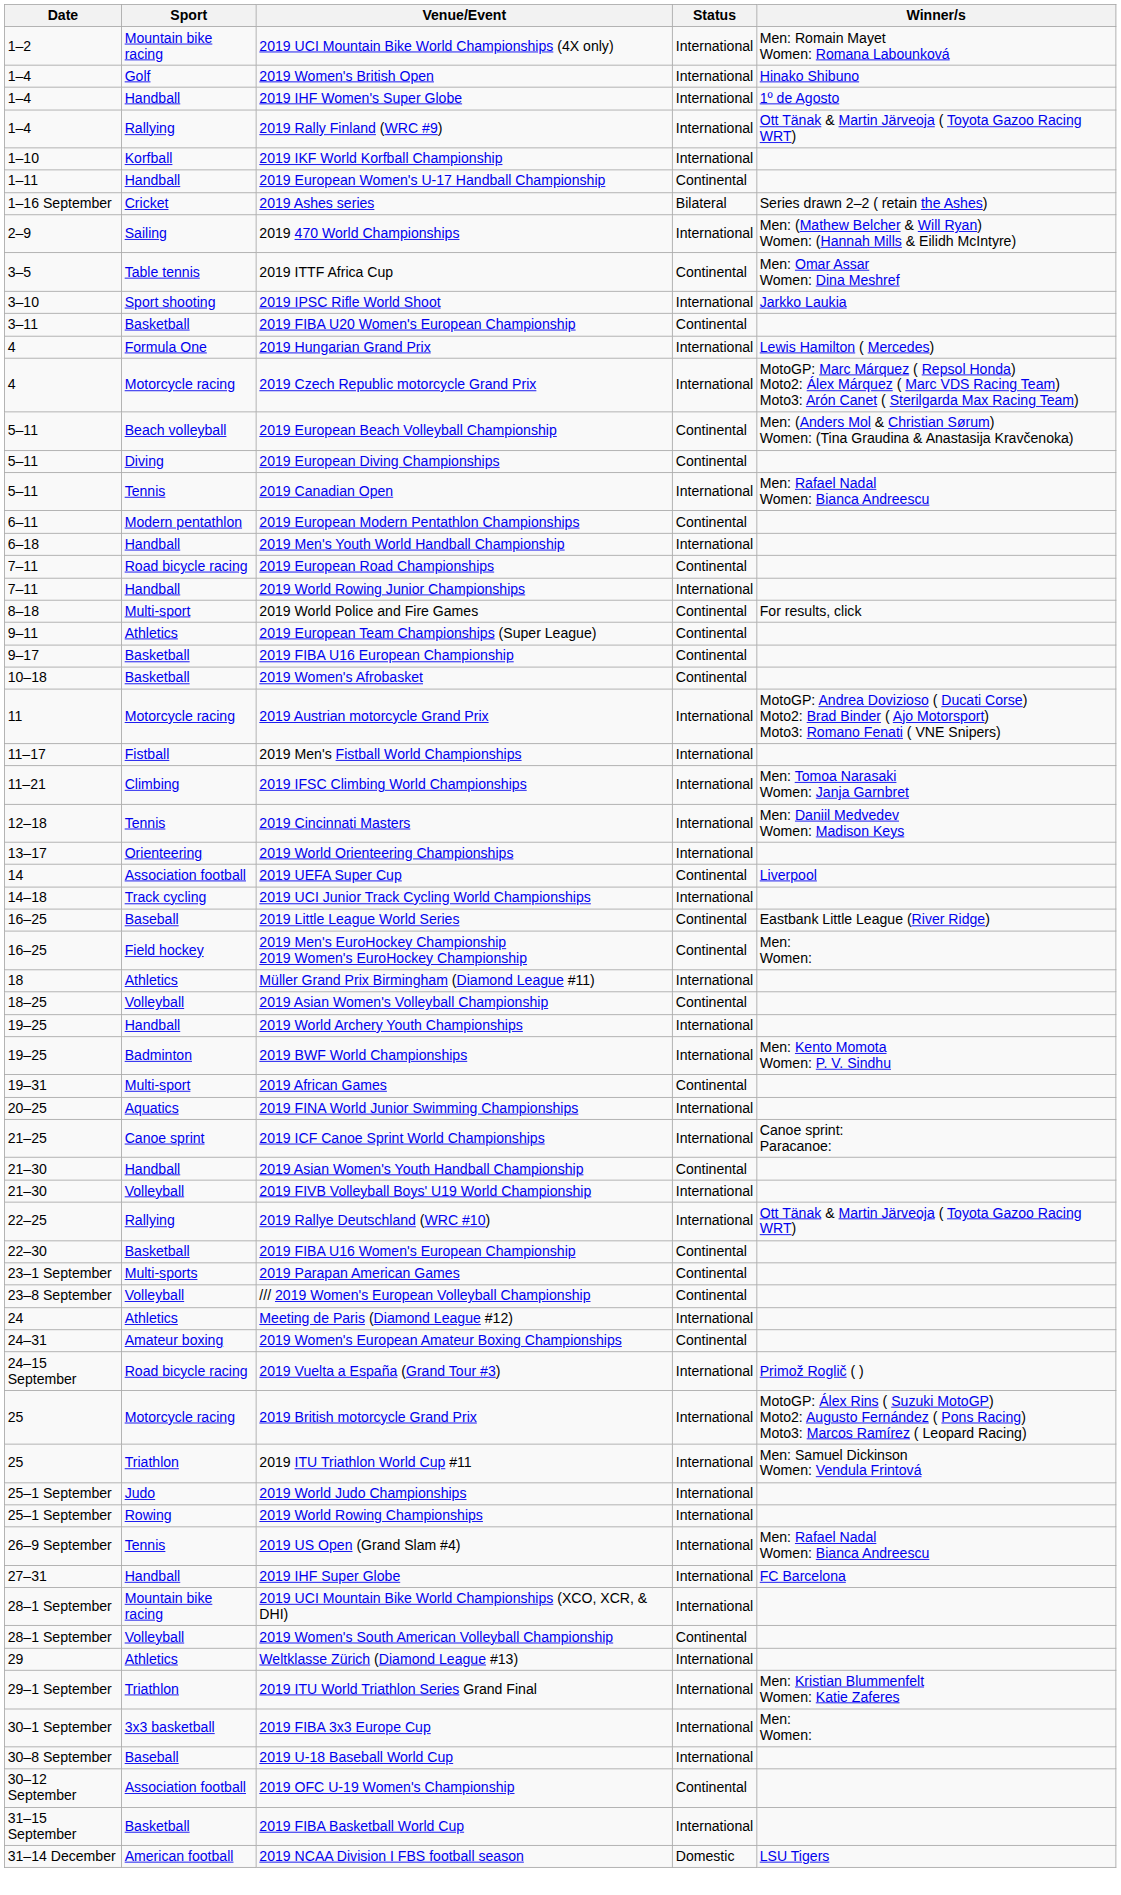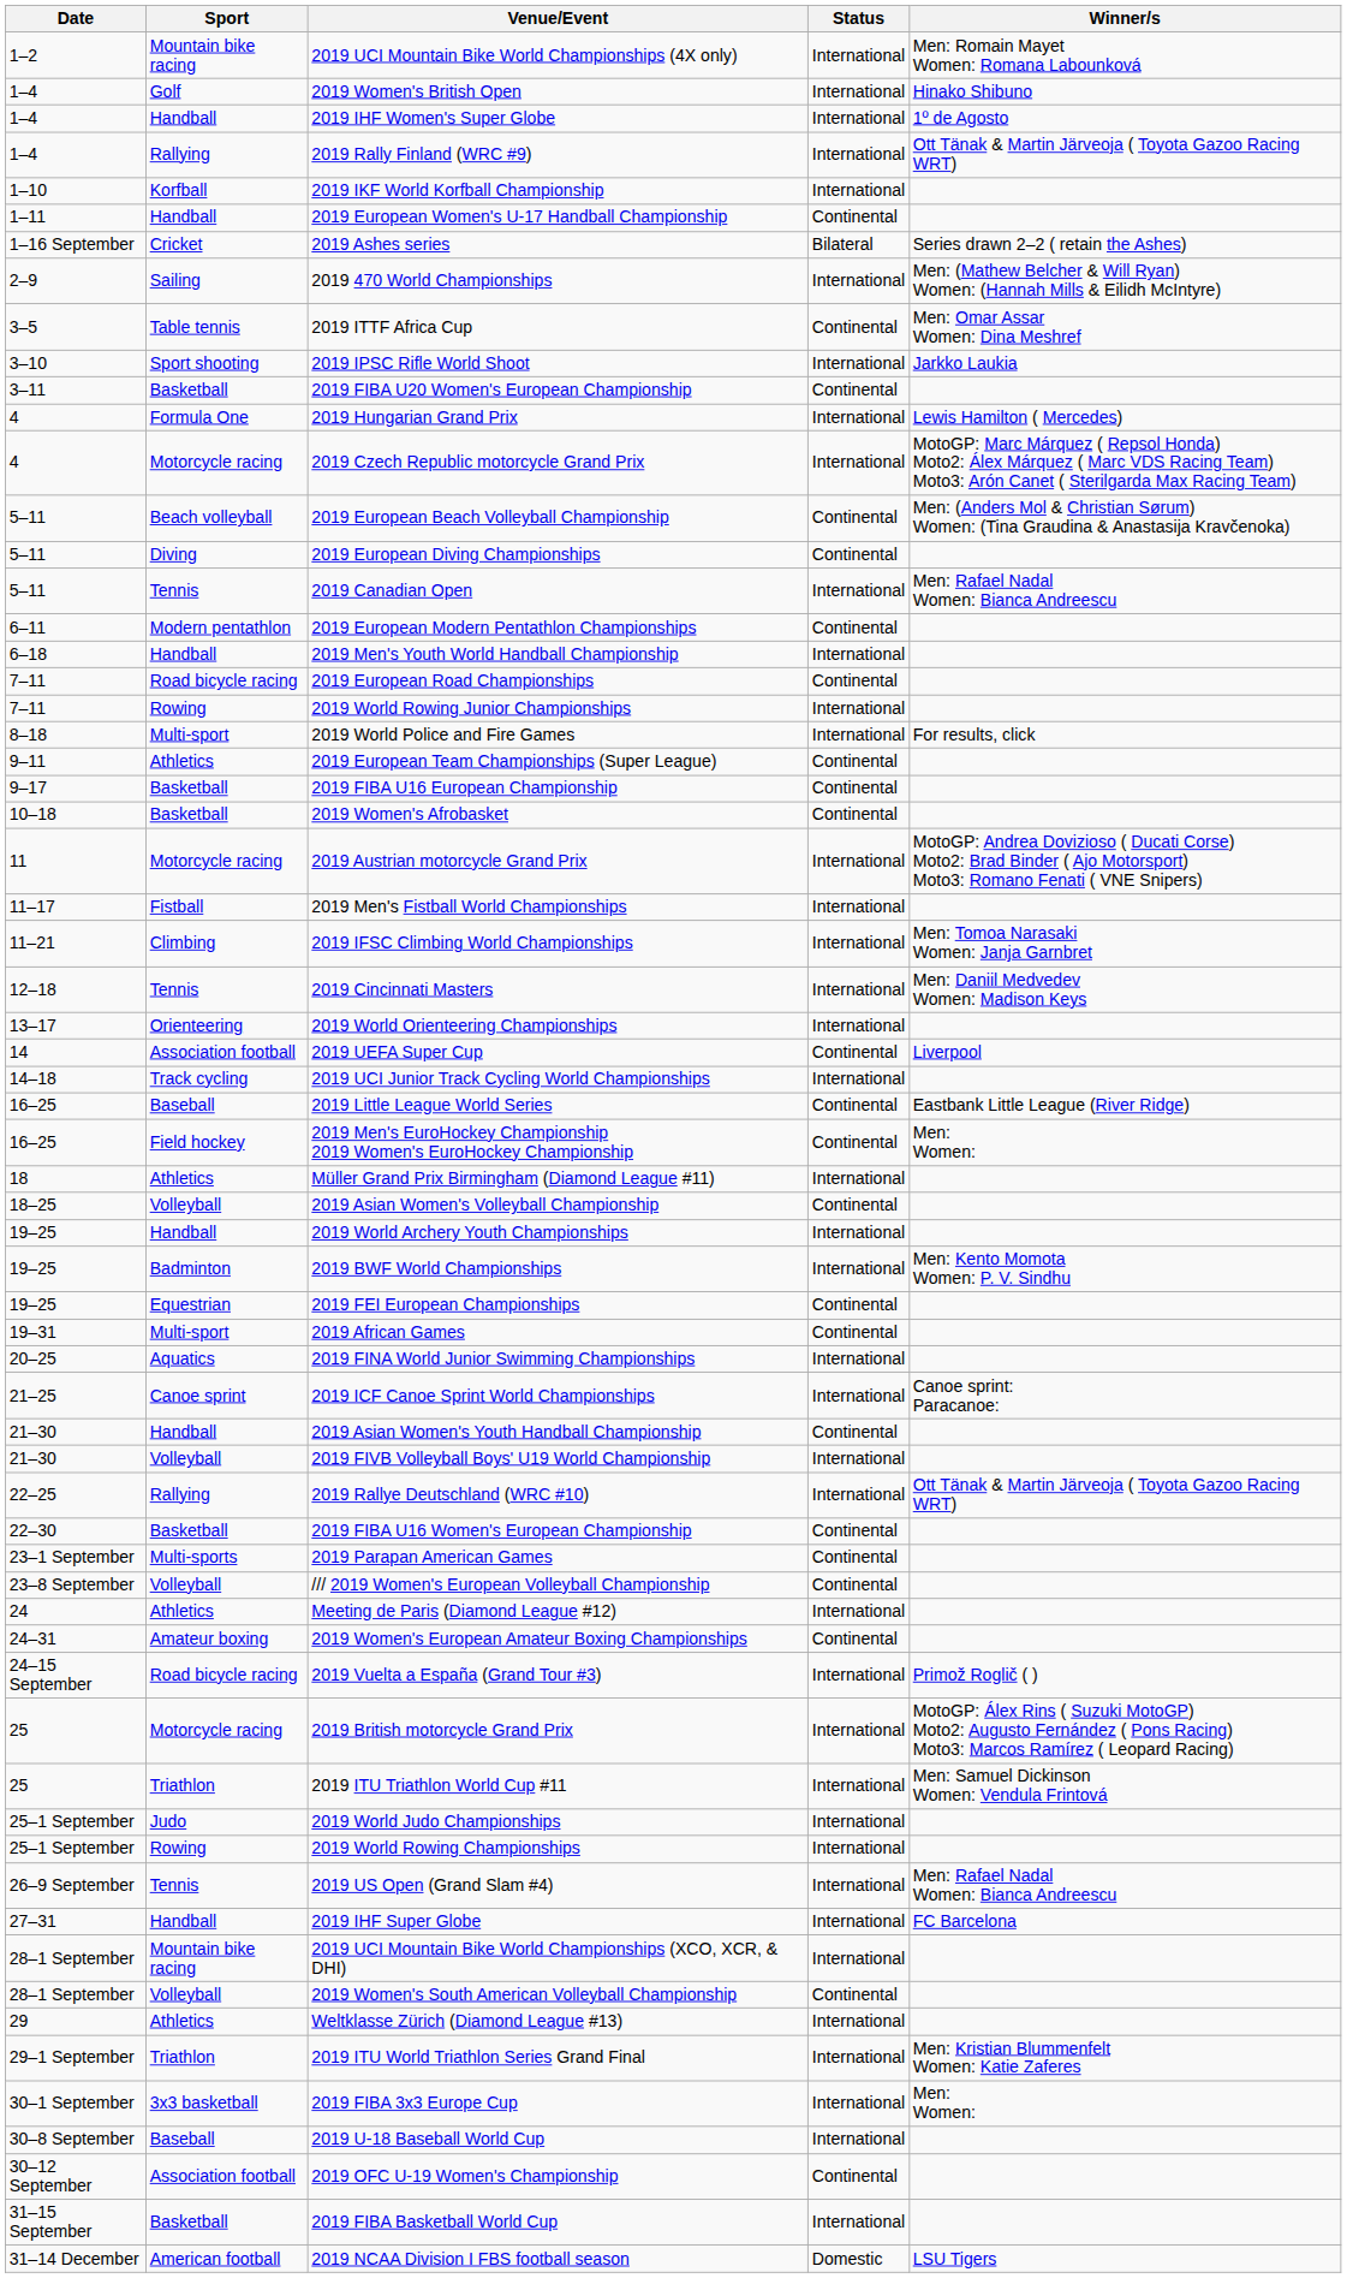 <table class="wikitable sortable" | width="100%">
 <tr>
 <th>Date</th>
 <th>Sport</th>
 <th>Venue/Event</th>
 <th>Status</th>
 <th>Winner/s</th>
 </tr>
 <tr>
 <td>1–2</td>
 <td><a href='#'>Mountain bike racing</a></td>
 <td> <a href='#'>2019 UCI Mountain Bike World Championships</a> (4X only)</td>
 <td>International</td>
 <td>Men:  Romain Mayet<br>Women:  <a href='#'>Romana Labounková</a></td>
 </tr>
 <tr>
 <td>1–4</td>
 <td><a href='#'>Golf</a></td>
 <td> <a href='#'>2019 Women's British Open</a></td>
 <td>International</td>
 <td> <a href='#'>Hinako Shibuno</a></td>
 </tr>
 <tr>
 <td>1–4</td>
 <td><a href='#'>Handball</a></td>
 <td> <a href='#'>2019 IHF Women's Super Globe</a></td>
 <td>International</td>
 <td> <a href='#'>1º de Agosto</a></td>
 </tr>
 <tr>
 <td>1–4</td>
 <td><a href='#'>Rallying</a></td>
 <td> <a href='#'>2019 Rally Finland</a> (<a href='#'>WRC #9</a>)</td>
 <td>International</td>
 <td> <a href='#'>Ott Tänak</a> & <a href='#'>Martin Järveoja</a> ( <a href='#'>Toyota Gazoo Racing WRT</a>)</td>
 </tr>
 <tr>
 <td>1–10</td>
 <td><a href='#'>Korfball</a></td>
 <td> <a href='#'>2019 IKF World Korfball Championship</a></td>
 <td>International</td>
 <td></td>
 </tr>
 <tr>
 <td>1–11</td>
 <td><a href='#'>Handball</a></td>
 <td> <a href='#'>2019 European Women's U-17 Handball Championship</a></td>
 <td>Continental</td>
 <td></td>
 </tr>
 <tr>
 <td>1–16 September</td>
 <td><a href='#'>Cricket</a></td>
 <td> <a href='#'>2019 Ashes series</a></td>
 <td>Bilateral</td>
 <td>Series drawn 2–2 ( retain <a href='#'>the Ashes</a>)</td>
 </tr>
 <tr>
 <td>2–9</td>
 <td><a href='#'>Sailing</a></td>
 <td> 2019 <a href='#'>470 World Championships</a></td>
 <td>International</td>
 <td>Men:  (<a href='#'>Mathew Belcher</a> & <a href='#'>Will Ryan</a>)<br>Women:  (<a href='#'>Hannah Mills</a> & Eilidh McIntyre)</td>
 </tr>
 <tr>
 <td>3–5</td>
 <td><a href='#'>Table tennis</a></td>
 <td> 2019 ITTF Africa Cup</td>
 <td>Continental</td>
 <td>Men:  <a href='#'>Omar Assar</a><br>Women:  <a href='#'>Dina Meshref</a></td>
 </tr>
 <tr>
 <td>3–10</td>
 <td><a href='#'>Sport shooting</a></td>
 <td> <a href='#'>2019 IPSC Rifle World Shoot</a></td>
 <td>International</td>
 <td> <a href='#'>Jarkko Laukia</a></td>
 </tr>
 <tr>
 <td>3–11</td>
 <td><a href='#'>Basketball</a></td>
 <td> <a href='#'>2019 FIBA U20 Women's European Championship</a></td>
 <td>Continental</td>
 <td></td>
 </tr>
 <tr>
 <td>4</td>
 <td><a href='#'>Formula One</a></td>
 <td> <a href='#'>2019 Hungarian Grand Prix</a></td>
 <td>International</td>
 <td> <a href='#'>Lewis Hamilton</a> ( <a href='#'>Mercedes</a>)</td>
 </tr>
 <tr>
 <td>4</td>
 <td><a href='#'>Motorcycle racing</a></td>
 <td> <a href='#'>2019 Czech Republic motorcycle Grand Prix</a></td>
 <td>International</td>
 <td>MotoGP:  <a href='#'>Marc Márquez</a> ( <a href='#'>Repsol Honda</a>)<br>Moto2:  <a href='#'>Álex Márquez</a> ( <a href='#'>Marc VDS Racing Team</a>)<br>Moto3:  <a href='#'>Arón Canet</a> ( <a href='#'>Sterilgarda Max Racing Team</a>)</td>
 </tr>
 <tr>
 <td>5–11</td>
 <td><a href='#'>Beach volleyball</a></td>
 <td> <a href='#'>2019 European Beach Volleyball Championship</a></td>
 <td>Continental</td>
 <td>Men:  (<a href='#'>Anders Mol</a> & <a href='#'>Christian Sørum</a>)<br>Women:  (Tina Graudina & Anastasija Kravčenoka)</td>
 </tr>
 <tr>
 <td>5–11</td>
 <td><a href='#'>Diving</a></td>
 <td> <a href='#'>2019 European Diving Championships</a></td>
 <td>Continental</td>
 <td></td>
 </tr>
 <tr>
 <td>5–11</td>
 <td><a href='#'>Tennis</a></td>
 <td> <a href='#'>2019 Canadian Open</a></td>
 <td>International</td>
 <td>Men:  <a href='#'>Rafael Nadal</a><br>Women:  <a href='#'>Bianca Andreescu</a></td>
 </tr>
 <tr>
 <td>6–11</td>
 <td><a href='#'>Modern pentathlon</a></td>
 <td> <a href='#'>2019 European Modern Pentathlon Championships</a></td>
 <td>Continental</td>
 <td></td>
 </tr>
 <tr>
 <td>6–18</td>
 <td><a href='#'>Handball</a></td>
 <td> <a href='#'>2019 Men's Youth World Handball Championship</a></td>
 <td>International</td>
 <td></td>
 </tr>
 <tr>
 <td>7–11</td>
 <td><a href='#'>Road bicycle racing</a></td>
 <td> <a href='#'>2019 European Road Championships</a></td>
 <td>Continental</td>
 <td></td>
 </tr>
 <tr>
 <td>7–11</td>
-<td><a href='#'>Handball</a></td>
+<td><a href='#'>Rowing</a></td>
 <td> <a href='#'>2019 World Rowing Junior Championships</a></td>
 <td>International</td>
 <td></td>
 </tr>
 <tr>
 <td>8–18</td>
 <td><a href='#'>Multi-sport</a></td>
 <td> 2019 World Police and Fire Games</td>
-<td>Continental</td>
+<td>International</td>
 <td>For results, click </td>
 </tr>
 <tr>
 <td>9–11</td>
 <td><a href='#'>Athletics</a></td>
 <td> <a href='#'>2019 European Team Championships</a> (Super League)</td>
 <td>Continental</td>
 <td></td>
 </tr>
 <tr>
 <td>9–17</td>
 <td><a href='#'>Basketball</a></td>
 <td> <a href='#'>2019 FIBA U16 European Championship</a></td>
 <td>Continental</td>
 <td></td>
 </tr>
 <tr>
 <td>10–18</td>
 <td><a href='#'>Basketball</a></td>
 <td> <a href='#'>2019 Women's Afrobasket</a></td>
 <td>Continental</td>
 <td></td>
 </tr>
 <tr>
 <td>11</td>
 <td><a href='#'>Motorcycle racing</a></td>
 <td> <a href='#'>2019 Austrian motorcycle Grand Prix</a></td>
 <td>International</td>
 <td>MotoGP:  <a href='#'>Andrea Dovizioso</a> ( <a href='#'>Ducati Corse</a>)<br>Moto2:  <a href='#'>Brad Binder</a> ( <a href='#'>Ajo Motorsport</a>)<br>Moto3:  <a href='#'>Romano Fenati</a> ( VNE Snipers)</td>
 </tr>
 <tr>
 <td>11–17</td>
 <td><a href='#'>Fistball</a></td>
 <td> 2019 Men's <a href='#'>Fistball World Championships</a></td>
 <td>International</td>
 <td></td>
 </tr>
 <tr>
 <td>11–21</td>
 <td><a href='#'>Climbing</a></td>
 <td> <a href='#'>2019 IFSC Climbing World Championships</a></td>
 <td>International</td>
 <td>Men:  <a href='#'>Tomoa Narasaki</a><br>Women:  <a href='#'>Janja Garnbret</a></td>
 </tr>
 <tr>
 <td>12–18</td>
 <td><a href='#'>Tennis</a></td>
 <td> <a href='#'>2019 Cincinnati Masters</a></td>
 <td>International</td>
 <td>Men:  <a href='#'>Daniil Medvedev</a><br>Women:  <a href='#'>Madison Keys</a></td>
 </tr>
 <tr>
 <td>13–17</td>
 <td><a href='#'>Orienteering</a></td>
 <td> <a href='#'>2019 World Orienteering Championships</a></td>
 <td>International</td>
 <td></td>
 </tr>
 <tr>
 <td>14</td>
 <td><a href='#'>Association football</a></td>
 <td> <a href='#'>2019 UEFA Super Cup</a></td>
 <td>Continental</td>
 <td> <a href='#'>Liverpool</a></td>
 </tr>
 <tr>
 <td>14–18</td>
 <td><a href='#'>Track cycling</a></td>
 <td> <a href='#'>2019 UCI Junior Track Cycling World Championships</a></td>
 <td>International</td>
 <td></td>
 </tr>
 <tr>
 <td>16–25</td>
 <td><a href='#'>Baseball</a></td>
 <td> <a href='#'>2019 Little League World Series</a></td>
 <td>Continental</td>
 <td> Eastbank Little League (<a href='#'>River Ridge</a>)</td>
 </tr>
 <tr>
 <td>16–25</td>
 <td><a href='#'>Field hockey</a></td>
 <td> <a href='#'>2019 Men's EuroHockey Championship</a><br> <a href='#'>2019 Women's EuroHockey Championship</a></td>
 <td>Continental</td>
 <td>Men: <br>Women: </td>
 </tr>
 <tr>
 <td>18</td>
 <td><a href='#'>Athletics</a></td>
 <td> <a href='#'>Müller Grand Prix Birmingham</a> (<a href='#'>Diamond League</a> #11)</td>
 <td>International</td>
 <td></td>
 </tr>
 <tr>
 <td>18–25</td>
 <td><a href='#'>Volleyball</a></td>
 <td> <a href='#'>2019 Asian Women's Volleyball Championship</a></td>
 <td>Continental</td>
 <td></td>
 </tr>
 <tr>
 <td>19–25</td>
 <td><a href='#'>Handball</a></td>
 <td> <a href='#'>2019 World Archery Youth Championships</a></td>
 <td>International</td>
 <td></td>
 </tr>
 <tr>
 <td>19–25</td>
 <td><a href='#'>Badminton</a></td>
 <td> <a href='#'>2019 BWF World Championships</a></td>
 <td>International</td>
 <td>Men:  <a href='#'>Kento Momota</a><br>Women:  <a href='#'>P. V. Sindhu</a></td>
+</tr>
+<tr>
+<td>19–25</td>
+<td><a href='#'>Equestrian</a></td>
+<td> <a href='#'>2019 FEI European Championships</a></td>
+<td>Continental</td>
+<td></td>
 </tr>
 <tr>
 <td>19–31</td>
 <td><a href='#'>Multi-sport</a></td>
 <td> <a href='#'>2019 African Games</a></td>
 <td>Continental</td>
 <td></td>
 </tr>
 <tr>
 <td>20–25</td>
 <td><a href='#'>Aquatics</a></td>
 <td> <a href='#'>2019 FINA World Junior Swimming Championships</a></td>
 <td>International</td>
 <td></td>
 </tr>
 <tr>
 <td>21–25</td>
 <td><a href='#'>Canoe sprint</a></td>
 <td> <a href='#'>2019 ICF Canoe Sprint World Championships</a></td>
 <td>International</td>
 <td>Canoe sprint: <br>Paracanoe: </td>
 </tr>
 <tr>
 <td>21–30</td>
 <td><a href='#'>Handball</a></td>
 <td> <a href='#'>2019 Asian Women's Youth Handball Championship</a></td>
 <td>Continental</td>
 <td></td>
 </tr>
 <tr>
 <td>21–30</td>
 <td><a href='#'>Volleyball</a></td>
 <td> <a href='#'>2019 FIVB Volleyball Boys' U19 World Championship</a></td>
 <td>International</td>
 <td></td>
 </tr>
 <tr>
 <td>22–25</td>
 <td><a href='#'>Rallying</a></td>
 <td> <a href='#'>2019 Rallye Deutschland</a> (<a href='#'>WRC #10</a>)</td>
 <td>International</td>
 <td> <a href='#'>Ott Tänak</a> & <a href='#'>Martin Järveoja</a> ( <a href='#'>Toyota Gazoo Racing WRT</a>)</td>
 </tr>
 <tr>
 <td>22–30</td>
 <td><a href='#'>Basketball</a></td>
 <td> <a href='#'>2019 FIBA U16 Women's European Championship</a></td>
 <td>Continental</td>
 <td></td>
 </tr>
 <tr>
 <td>23–1 September</td>
 <td><a href='#'>Multi-sports</a></td>
 <td> <a href='#'>2019 Parapan American Games</a></td>
 <td>Continental</td>
 <td></td>
 </tr>
 <tr>
 <td>23–8 September</td>
 <td><a href='#'>Volleyball</a></td>
 <td>/// <a href='#'>2019 Women's European Volleyball Championship</a></td>
 <td>Continental</td>
 <td></td>
 </tr>
 <tr>
 <td>24</td>
 <td><a href='#'>Athletics</a></td>
 <td> <a href='#'>Meeting de Paris</a> (<a href='#'>Diamond League</a> #12)</td>
 <td>International</td>
 <td></td>
 </tr>
 <tr>
 <td>24–31</td>
 <td><a href='#'>Amateur boxing</a></td>
 <td> <a href='#'>2019 Women's European Amateur Boxing Championships</a></td>
 <td>Continental</td>
 <td></td>
 </tr>
 <tr>
 <td>24–15 September</td>
 <td><a href='#'>Road bicycle racing</a></td>
 <td> <a href='#'>2019 Vuelta a España</a> (<a href='#'>Grand Tour #3</a>)</td>
 <td>International</td>
 <td> <a href='#'>Primož Roglič</a> ( )</td>
 </tr>
 <tr>
 <td>25</td>
 <td><a href='#'>Motorcycle racing</a></td>
 <td> <a href='#'>2019 British motorcycle Grand Prix</a></td>
 <td>International</td>
 <td>MotoGP:  <a href='#'>Álex Rins</a> ( <a href='#'>Suzuki MotoGP</a>)<br>Moto2:  <a href='#'>Augusto Fernández</a> ( <a href='#'>Pons Racing</a>)<br>Moto3:  <a href='#'>Marcos Ramírez</a> ( Leopard Racing)</td>
 </tr>
 <tr>
 <td>25</td>
 <td><a href='#'>Triathlon</a></td>
 <td> 2019 <a href='#'>ITU Triathlon World Cup</a> #11</td>
 <td>International</td>
 <td>Men:  Samuel Dickinson<br>Women:  <a href='#'>Vendula Frintová</a></td>
 </tr>
 <tr>
 <td>25–1 September</td>
 <td><a href='#'>Judo</a></td>
 <td> <a href='#'>2019 World Judo Championships</a></td>
 <td>International</td>
 <td></td>
 </tr>
 <tr>
 <td>25–1 September</td>
 <td><a href='#'>Rowing</a></td>
 <td> <a href='#'>2019 World Rowing Championships</a></td>
 <td>International</td>
 <td></td>
 </tr>
 <tr>
 <td>26–9 September</td>
 <td><a href='#'>Tennis</a></td>
 <td> <a href='#'>2019 US Open</a> (Grand Slam #4)</td>
 <td>International</td>
 <td>Men:  <a href='#'>Rafael Nadal</a><br>Women:  <a href='#'>Bianca Andreescu</a></td>
 </tr>
 <tr>
 <td>27–31</td>
 <td><a href='#'>Handball</a></td>
 <td> <a href='#'>2019 IHF Super Globe</a></td>
 <td>International</td>
 <td> <a href='#'>FC Barcelona</a></td>
 </tr>
 <tr>
 <td>28–1 September</td>
 <td><a href='#'>Mountain bike racing</a></td>
 <td> <a href='#'>2019 UCI Mountain Bike World Championships</a> (XCO, XCR, & DHI)</td>
 <td>International</td>
 <td></td>
 </tr>
 <tr>
 <td>28–1 September</td>
 <td><a href='#'>Volleyball</a></td>
 <td> <a href='#'>2019 Women's South American Volleyball Championship</a></td>
 <td>Continental</td>
 <td></td>
 </tr>
 <tr>
 <td>29</td>
 <td><a href='#'>Athletics</a></td>
 <td> <a href='#'>Weltklasse Zürich</a> (<a href='#'>Diamond League</a> #13)</td>
 <td>International</td>
 <td></td>
 </tr>
 <tr>
 <td>29–1 September</td>
 <td><a href='#'>Triathlon</a></td>
 <td> <a href='#'>2019 ITU World Triathlon Series</a> Grand Final</td>
 <td>International</td>
 <td>Men:  <a href='#'>Kristian Blummenfelt</a><br>Women:  <a href='#'>Katie Zaferes</a></td>
 </tr>
 <tr>
 <td>30–1 September</td>
 <td><a href='#'>3x3 basketball</a></td>
 <td> <a href='#'>2019 FIBA 3x3 Europe Cup</a></td>
 <td>International</td>
 <td>Men: <br>Women: </td>
 </tr>
 <tr>
 <td>30–8 September</td>
 <td><a href='#'>Baseball</a></td>
 <td> <a href='#'>2019 U-18 Baseball World Cup</a></td>
 <td>International</td>
 <td></td>
 </tr>
 <tr>
 <td>30–12 September</td>
 <td><a href='#'>Association football</a></td>
 <td> <a href='#'>2019 OFC U-19 Women's Championship</a></td>
 <td>Continental</td>
 <td></td>
 </tr>
 <tr>
 <td>31–15 September</td>
 <td><a href='#'>Basketball</a></td>
 <td> <a href='#'>2019 FIBA Basketball World Cup</a></td>
 <td>International</td>
 <td></td>
 </tr>
 <tr>
 <td>31–14 December</td>
 <td><a href='#'>American football</a></td>
 <td> <a href='#'>2019 NCAA Division I FBS football season</a></td>
 <td>Domestic</td>
 <td> <a href='#'>LSU Tigers</a></td>
 </tr>
 </table>
